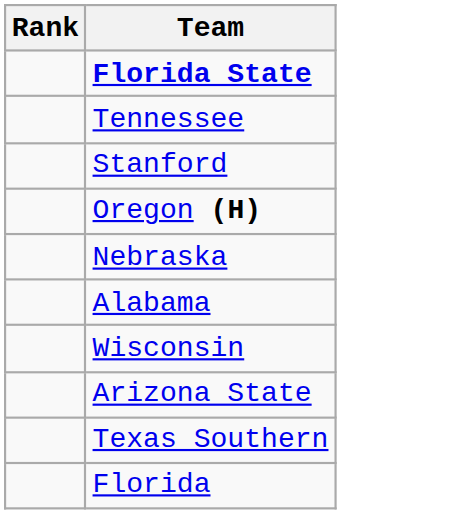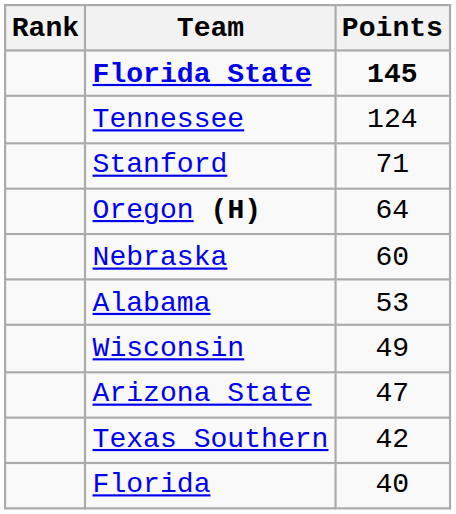 <table class="wikitable sortable" style="text-align:center">
 <tr>
 <th>Rank</th>
 <th>Team</th>
+<th>Points</th>
 </tr>
 <tr>
 <td></td>
 <td align="left"><strong><a href='#'>Florida State</a></strong></td>
+<td><strong>145</strong></td>
 </tr>
 <tr>
 <td></td>
 <td align="left"><a href='#'>Tennessee</a></td>
+<td>124</td>
 </tr>
 <tr>
 <td></td>
 <td align="left"><a href='#'>Stanford</a></td>
+<td>71</td>
 </tr>
 <tr>
 <td></td>
 <td align="left"><a href='#'>Oregon</a> <strong>(H)</strong></td>
+<td>64</td>
 </tr>
 <tr>
 <td></td>
 <td align="left"><a href='#'>Nebraska</a></td>
+<td>60</td>
 </tr>
 <tr>
 <td></td>
 <td align="left"><a href='#'>Alabama</a></td>
+<td>53</td>
 </tr>
 <tr>
 <td></td>
 <td align="left"><a href='#'>Wisconsin</a></td>
+<td>49</td>
 </tr>
 <tr>
 <td></td>
 <td align="left"><a href='#'>Arizona State</a></td>
+<td>47</td>
 </tr>
 <tr>
 <td></td>
 <td align="left"><a href='#'>Texas Southern</a></td>
+<td>42</td>
 </tr>
 <tr>
 <td></td>
 <td align="left"><a href='#'>Florida</a></td>
+<td>40</td>
 </tr>
 </table>
